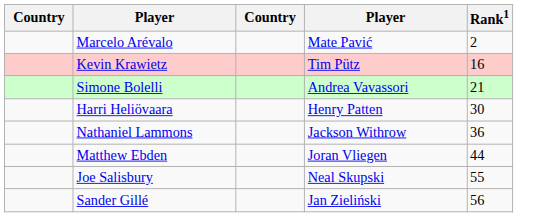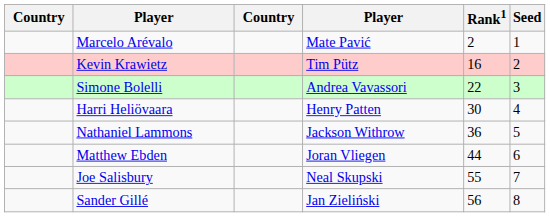 <table class="sortable wikitable">
 <tr>
 <th width="70">Country</th>
 <th width="175">Player</th>
 <th width="70">Country</th>
 <th width="175">Player</th>
 <th>Rank<sup>1</sup></th>
+<th>Seed</th>
 </tr>
 <tr>
 <td></td>
 <td><a href='#'>Marcelo Arévalo</a></td>
 <td></td>
 <td><a href='#'>Mate Pavić</a></td>
 <td>2</td>
+<td>1</td>
 </tr>
 <tr bgcolor=#fcc>
 <td></td>
 <td><a href='#'>Kevin Krawietz</a></td>
 <td></td>
 <td><a href='#'>Tim Pütz</a></td>
 <td>16</td>
+<td>2</td>
 </tr>
 <tr bgcolor=#cfc>
 <td></td>
 <td><a href='#'>Simone Bolelli</a></td>
 <td></td>
 <td><a href='#'>Andrea Vavassori</a></td>
-<td>21</td>
+<td>22</td>
+<td>3</td>
 </tr>
 <tr>
 <td></td>
 <td><a href='#'>Harri Heliövaara</a></td>
 <td></td>
 <td><a href='#'>Henry Patten</a></td>
 <td>30</td>
+<td>4</td>
 </tr>
 <tr>
 <td></td>
 <td><a href='#'>Nathaniel Lammons</a></td>
 <td></td>
 <td><a href='#'>Jackson Withrow</a></td>
 <td>36</td>
+<td>5</td>
 </tr>
 <tr>
 <td></td>
 <td><a href='#'>Matthew Ebden</a></td>
 <td></td>
 <td><a href='#'>Joran Vliegen</a></td>
 <td>44</td>
+<td>6</td>
 </tr>
 <tr>
 <td></td>
 <td><a href='#'>Joe Salisbury</a></td>
 <td></td>
 <td><a href='#'>Neal Skupski</a></td>
 <td>55</td>
+<td>7</td>
 </tr>
 <tr>
 <td></td>
 <td><a href='#'>Sander Gillé</a></td>
 <td></td>
 <td><a href='#'>Jan Zieliński</a></td>
 <td>56</td>
+<td>8</td>
 </tr>
 </table>
